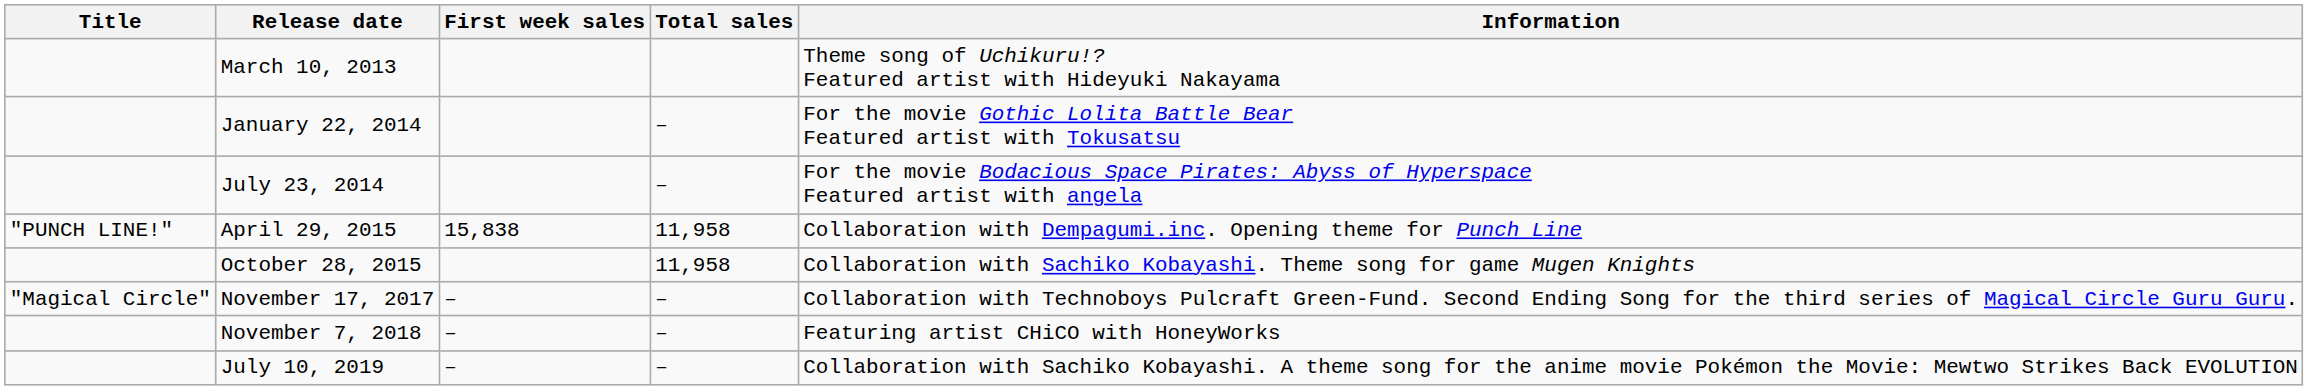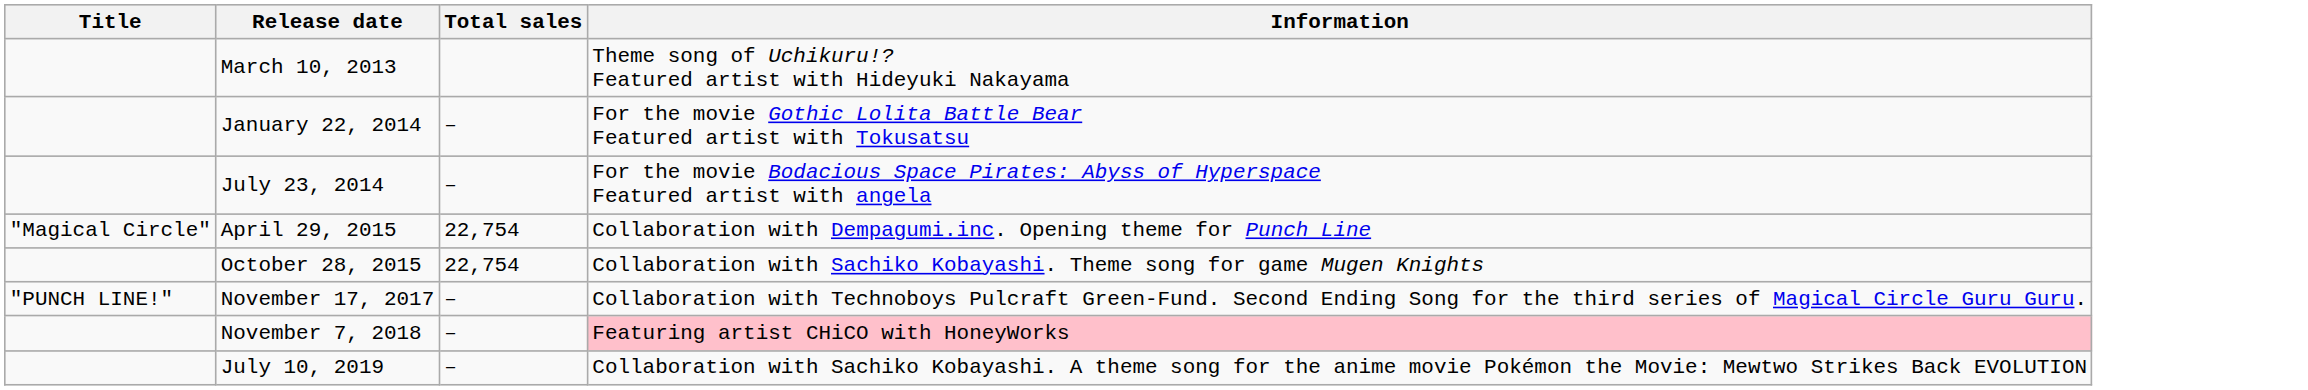 <table class="wikitable">
 <tr>
 <th>Title</th>
 <th>Release date</th>
-<th>First week sales</th>
 <th>Total sales</th>
 <th>Information</th>
 </tr>
 <tr>
 <td></td>
 <td>March 10, 2013</td>
 <td></td>
-<td></td>
 <td>Theme song of <em>Uchikuru!?</em><br>Featured artist with Hideyuki Nakayama</td>
 </tr>
 <tr>
 <td></td>
 <td>January 22, 2014</td>
-<td></td>
 <td>–</td>
 <td>For the movie <em><a href='#'>Gothic Lolita Battle Bear</a></em><br>Featured artist with <a href='#'>Tokusatsu</a></td>
 </tr>
 <tr>
 <td></td>
 <td>July 23, 2014</td>
-<td></td>
 <td>–</td>
 <td>For the movie <em><a href='#'>Bodacious Space Pirates: Abyss of Hyperspace</a></em><br>Featured artist with <a href='#'>angela</a></td>
 </tr>
 <tr>
-<td>"PUNCH LINE!"</td>
+<td>"Magical Circle"</td>
 <td>April 29, 2015</td>
-<td>15,838</td>
-<td>11,958</td>
+<td>22,754</td>
 <td>Collaboration with <a href='#'>Dempagumi.inc</a>. Opening theme for <em><a href='#'>Punch Line</a></em></td>
 </tr>
 <tr>
 <td></td>
 <td>October 28, 2015</td>
-<td></td>
-<td>11,958</td>
+<td>22,754</td>
 <td>Collaboration with <a href='#'>Sachiko Kobayashi</a>. Theme song for game <em>Mugen Knights</em></td>
 </tr>
 <tr>
-<td>"Magical Circle"</td>
+<td>"PUNCH LINE!"</td>
 <td>November 17, 2017</td>
-<td>–</td>
 <td>–</td>
 <td>Collaboration with Technoboys Pulcraft Green-Fund. Second Ending Song for the third series of <a href='#'>Magical Circle Guru Guru</a>.</td>
 </tr>
 <tr>
 <td></td>
 <td>November 7, 2018</td>
 <td>–</td>
-<td>–</td>
-<td>Featuring artist CHiCO with HoneyWorks</td>
+<td style="background: pink;">Featuring artist CHiCO with HoneyWorks</td>
 </tr>
 <tr>
 <td></td>
 <td>July 10, 2019</td>
 <td>–</td>
-<td>–</td>
 <td>Collaboration with Sachiko Kobayashi. A theme song for the anime movie Pokémon the Movie: Mewtwo Strikes Back EVOLUTION</td>
 </tr>
 </table>
